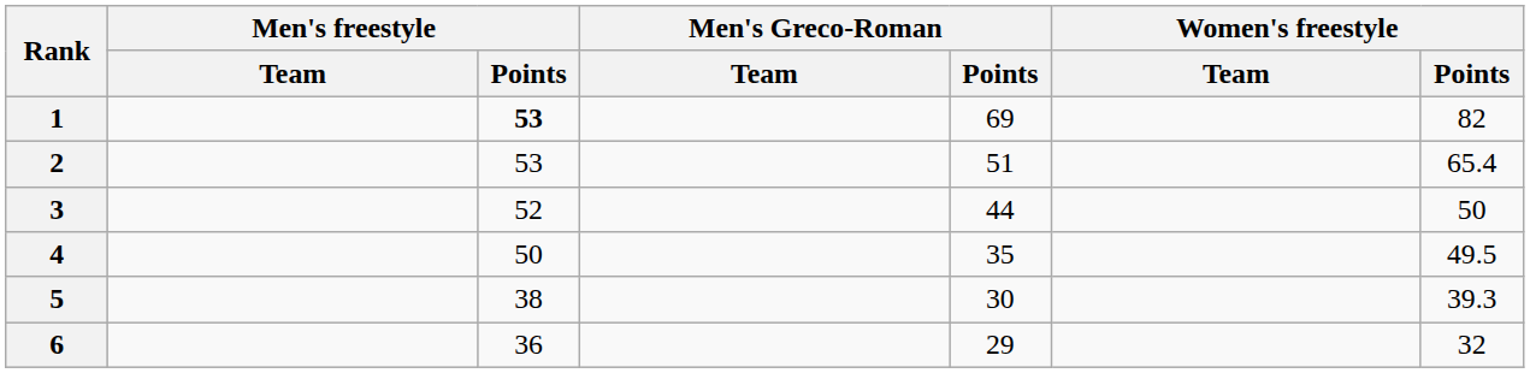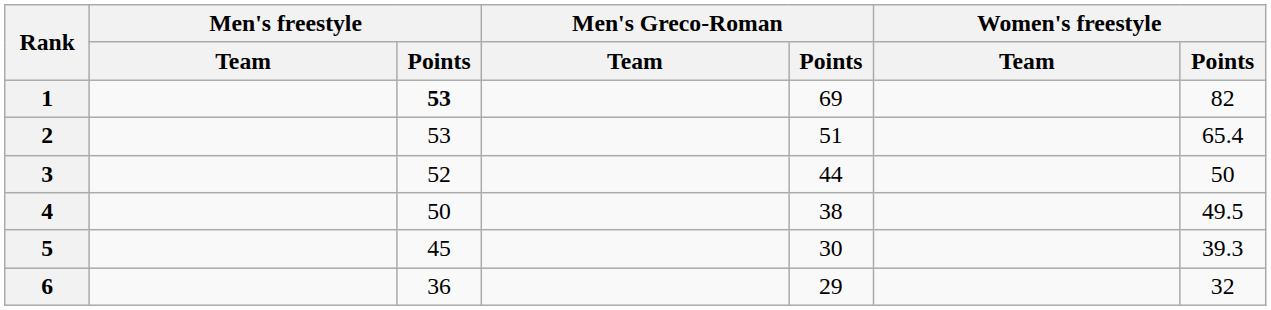 <table class="wikitable" style="text-align:center;">
 <tr>
 <th width=50 rowspan="2">Rank</th>
 <th colspan="2">Men's freestyle</th>
 <th colspan="2">Men's Greco-Roman</th>
 <th colspan="2">Women's freestyle</th>
 </tr>
 <tr>
 <th width=200>Team</th>
 <th width=50>Points</th>
 <th width=200>Team</th>
 <th width=50>Points</th>
 <th width=200>Team</th>
 <th width=50>Points</th>
 </tr>
 <tr>
 <th>1</th>
 <td align=left></td>
 <td><strong>53</strong></td>
 <td align=left></td>
 <td>69</td>
 <td align=left></td>
 <td>82</td>
 </tr>
 <tr>
 <th>2</th>
 <td align=left></td>
 <td>53</td>
 <td align=left></td>
 <td>51</td>
 <td align=left></td>
 <td>65.4</td>
 </tr>
 <tr>
 <th>3</th>
 <td align=left></td>
 <td>52</td>
 <td align=left></td>
 <td>44</td>
 <td align=left></td>
 <td>50</td>
 </tr>
 <tr>
 <th>4</th>
 <td align=left></td>
 <td>50</td>
 <td align=left></td>
-<td>35</td>
+<td>38</td>
 <td align=left></td>
 <td>49.5</td>
 </tr>
 <tr>
 <th>5</th>
 <td align=left></td>
-<td>38</td>
+<td>45</td>
 <td align=left></td>
 <td>30</td>
 <td align=left></td>
 <td>39.3</td>
 </tr>
 <tr>
 <th>6</th>
 <td align=left></td>
 <td>36</td>
 <td align=left></td>
 <td>29</td>
 <td align=left></td>
 <td>32</td>
 </tr>
 </table>
